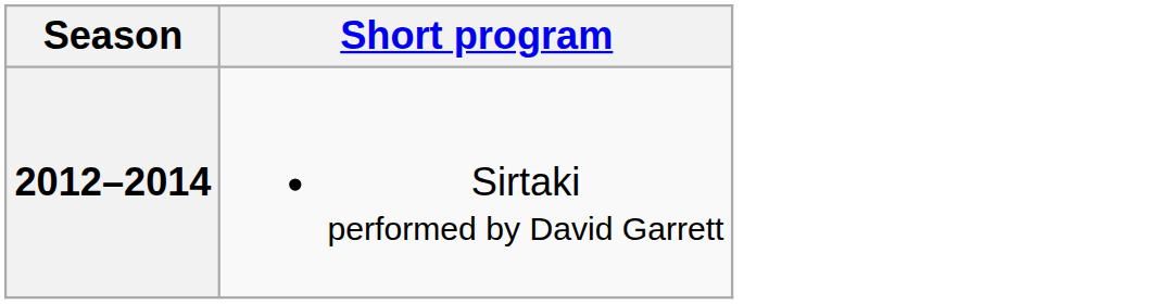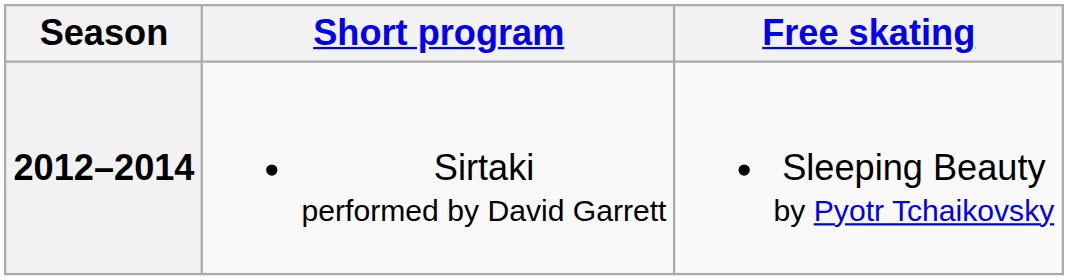 <table class=wikitable style=text-align:center>
 <tr>
 <th>Season</th>
 <th><a href='#'>Short program</a></th>
+<th><a href='#'>Free skating</a></th>
 </tr>
 <tr>
 <th>2012–2014 <br> </th>
 <td><br><ul><li>Sirtaki <br><small> performed by David Garrett </small></li></ul></td>
+<td><br><ul><li>Sleeping Beauty <br><small> by <a href='#'>Pyotr Tchaikovsky</a> </small></li></ul></td>
 </tr>
 </table>
